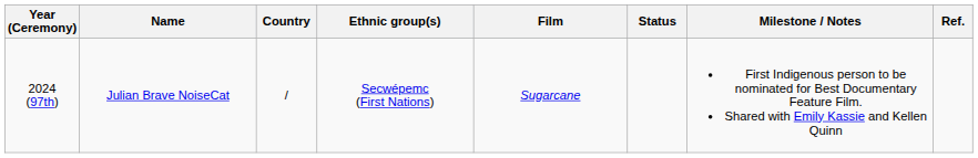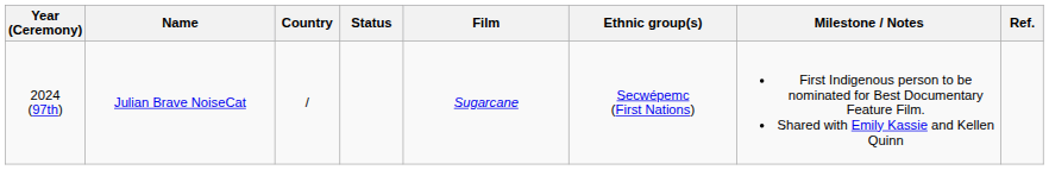 <table class="wikitable" style="text-align: center">
 <tr style="background:#ebf5ff;">
 <th style="width:75px;">Year<br>(Ceremony)</th>
 <th style="width:300px;">Name</th>
 <th width="75">Country</th>
+<th style="width:80px;">Status</th>
+<th style="width:250px;">Film</th>
 <th style="width:250px;">Ethnic group(s)</th>
-<th style="width:250px;">Film</th>
-<th style="width:80px;">Status</th>
 <th style="width:400px;">Milestone / Notes</th>
 <th style="width:50px;">Ref.</th>
 </tr>
 <tr>
 <td>2024<br>(<a href='#'>97th</a>)</td>
 <td><a href='#'>Julian Brave NoiseCat</a></td>
 <td>/</td>
+<td></td>
+<td><em><a href='#'>Sugarcane</a></em></td>
 <td><a href='#'>Secwépemc</a><br>(<a href='#'>First Nations</a>)</td>
-<td><em><a href='#'>Sugarcane</a></em></td>
-<td></td>
 <td><br><ul><li>First Indigenous person to be nominated for Best Documentary Feature Film.</li><li>Shared with <a href='#'>Emily Kassie</a> and Kellen Quinn</li></ul></td>
 <td></td>
 </tr>
 </table>
